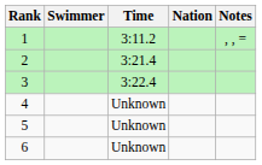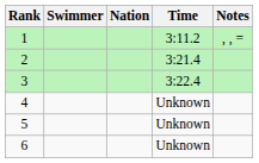 <table class="wikitable sortable" style="text-align:center">
 <tr>
 <th>Rank</th>
 <th>Swimmer</th>
+<th>Nation</th>
 <th>Time</th>
-<th>Nation</th>
 <th>Notes</th>
 </tr>
 <tr style="background:#bbf3bb;">
 <td>1</td>
 <td align=left></td>
+<td align=left></td>
 <td>3:11.2</td>
-<td align=left></td>
 <td>, , =</td>
 </tr>
 <tr style="background:#bbf3bb;">
 <td>2</td>
 <td align=left></td>
+<td align=left></td>
 <td>3:21.4</td>
-<td align=left></td>
 <td></td>
 </tr>
 <tr style="background:#bbf3bb;">
 <td>3</td>
 <td align=left></td>
+<td align=left></td>
 <td>3:22.4</td>
-<td align=left></td>
 <td></td>
 </tr>
 <tr>
 <td>4</td>
 <td align=left></td>
+<td align=left></td>
 <td>Unknown</td>
-<td align=left></td>
 <td></td>
 </tr>
 <tr>
 <td>5</td>
 <td align=left></td>
+<td align=left></td>
 <td>Unknown</td>
-<td align=left></td>
 <td></td>
 </tr>
 <tr>
 <td>6</td>
 <td align=left></td>
+<td align=left></td>
 <td>Unknown</td>
-<td align=left></td>
 <td></td>
 </tr>
 </table>
